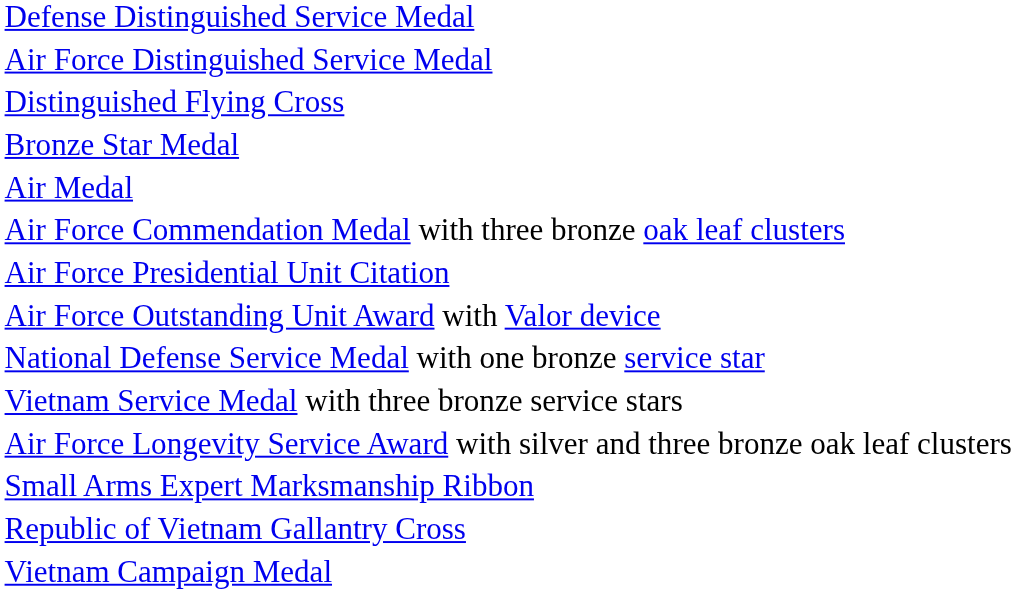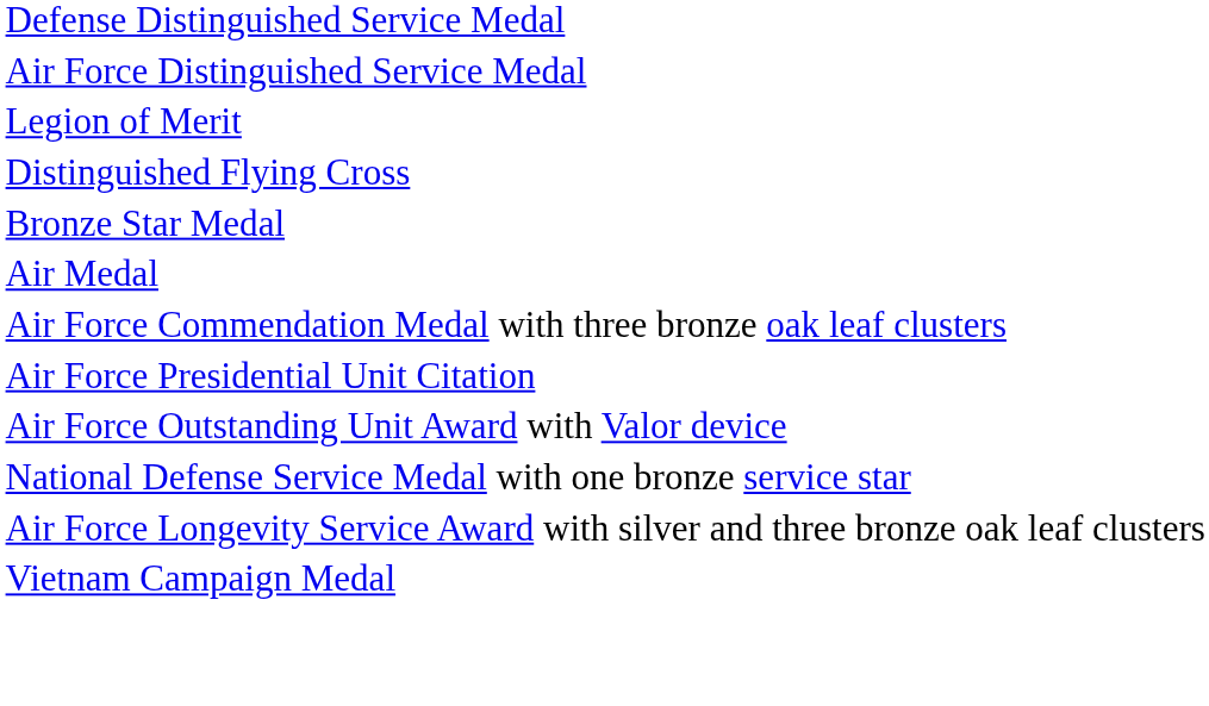 <table>
 <tr>
 <td></td>
 <td><a href='#'>Defense Distinguished Service Medal</a></td>
 </tr>
 <tr>
 <td></td>
 <td><a href='#'>Air Force Distinguished Service Medal</a></td>
+</tr>
+<tr>
+<td></td>
+<td><a href='#'>Legion of Merit</a></td>
 </tr>
 <tr>
 <td></td>
 <td><a href='#'>Distinguished Flying Cross</a></td>
 </tr>
 <tr>
 <td></td>
 <td><a href='#'>Bronze Star Medal</a></td>
 </tr>
 <tr>
 <td></td>
 <td><a href='#'>Air Medal</a></td>
 </tr>
 <tr>
 <td></td>
 <td><a href='#'>Air Force Commendation Medal</a> with three bronze <a href='#'>oak leaf clusters</a></td>
 </tr>
 <tr>
 <td></td>
 <td><a href='#'>Air Force Presidential Unit Citation</a></td>
 </tr>
 <tr>
 <td></td>
 <td><a href='#'>Air Force Outstanding Unit Award</a> with <a href='#'>Valor device</a></td>
 </tr>
 <tr>
 <td></td>
 <td><a href='#'>National Defense Service Medal</a> with one bronze <a href='#'>service star</a></td>
 </tr>
 <tr>
 <td></td>
-<td><a href='#'>Vietnam Service Medal</a> with three bronze service stars</td>
-</tr>
-<tr>
-<td></td>
 <td><a href='#'>Air Force Longevity Service Award</a> with silver and three bronze oak leaf clusters</td>
-</tr>
-<tr>
-<td></td>
-<td><a href='#'>Small Arms Expert Marksmanship Ribbon</a></td>
-</tr>
-<tr>
-<td></td>
-<td><a href='#'>Republic of Vietnam Gallantry Cross</a></td>
 </tr>
 <tr>
 <td></td>
 <td><a href='#'>Vietnam Campaign Medal</a></td>
 </tr>
 </table>
